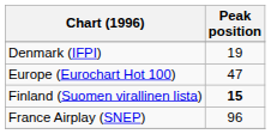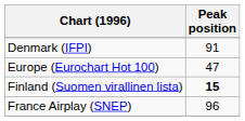 <table class="wikitable sortable">
 <tr>
 <th>Chart (1996)</th>
 <th>Peak<br>position</th>
 </tr>
 <tr>
 </tr>
 <tr>
 <td>Denmark (<a href='#'>IFPI</a>)</td>
-<td align="center">19</td>
+<td align="center">91</td>
 </tr>
 <tr>
 <td>Europe (<a href='#'>Eurochart Hot 100</a>)</td>
 <td align="center">47</td>
 </tr>
 <tr>
 <td>Finland (<a href='#'>Suomen virallinen lista</a>)</td>
 <td align="center"><strong>15</strong></td>
 </tr>
 <tr>
 <td>France Airplay (<a href='#'>SNEP</a>)</td>
 <td align="center">96</td>
 </tr>
 <tr>
 </tr>
 <tr>
 </tr>
 <tr>
 </tr>
 </table>
